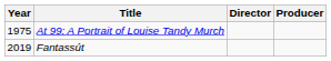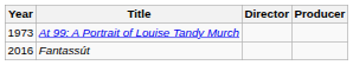 <table class="wikitable">
 <tr>
 <th>Year</th>
 <th>Title</th>
 <th>Director</th>
 <th>Producer</th>
 </tr>
 <tr>
-<td>1975</td>
+<td>1973</td>
 <td><em><a href='#'>At 99: A Portrait of Louise Tandy Murch</a></em></td>
 <td></td>
 <td></td>
 </tr>
 <tr>
-<td>2019</td>
+<td>2016</td>
 <td><em>Fantassút</em></td>
 <td></td>
 <td></td>
 </tr>
 </table>
